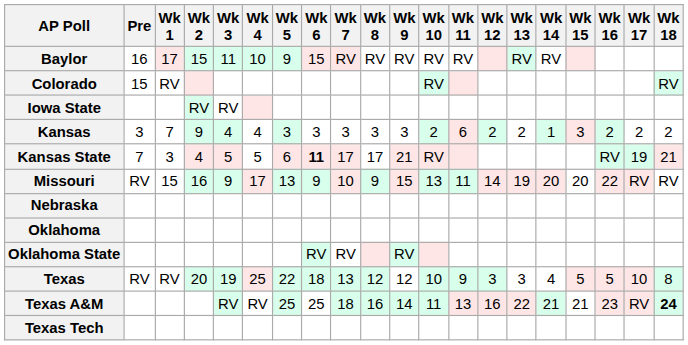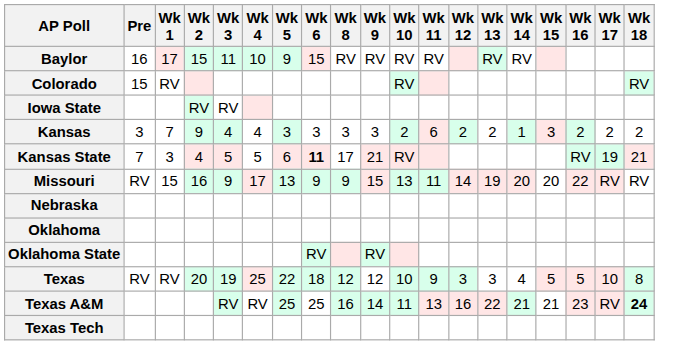 <table class="wikitable" style="white-space:nowrap;font-size:80%;">
 <tr>
 <th>AP Poll</th>
 <th>Pre</th>
 <th>Wk<br>1</th>
 <th>Wk<br>2</th>
 <th>Wk<br>3</th>
 <th>Wk<br>4</th>
 <th>Wk<br>5</th>
 <th>Wk<br>6</th>
-<th>Wk<br>7</th>
 <th>Wk<br>8</th>
 <th>Wk<br>9</th>
 <th>Wk<br>10</th>
 <th>Wk<br>11</th>
 <th>Wk<br>12</th>
 <th>Wk<br>13</th>
 <th>Wk<br>14</th>
 <th>Wk<br>15</th>
 <th>Wk<br>16</th>
 <th>Wk<br>17</th>
 <th>Wk<br>18</th>
 </tr>
 <tr style="text-align:center;">
 <th>Baylor</th>
 <td style="background:#FFF;">16</td>
 <td style="background:#FFE6E6;">17</td>
 <td style="background:#D8FFEB;">15</td>
 <td style="background:#D8FFEB;">11</td>
 <td style="background:#D8FFEB;">10</td>
 <td style="background:#D8FFEB;">9</td>
 <td style="background:#FFE6E6;">15</td>
-<td style="background:#FFE6E6;">RV</td>
 <td style="background:#FFF;">RV</td>
 <td style="background:#FFF;">RV</td>
 <td style="background:#FFF;">RV</td>
 <td style="background:#FFF;">RV</td>
 <td style="background:#FFE6E6;"></td>
 <td style="background:#D8FFEB;">RV</td>
 <td style="background:#FFF;">RV</td>
 <td style="background:#FFE6E6;"></td>
 <td style="background:#FFF;"></td>
 <td style="background:#FFF;"></td>
 <td style="background:#FFF;"></td>
 </tr>
 <tr style="text-align:center;">
 <th>Colorado</th>
 <td style="background:#FFF;">15</td>
 <td style="background:#FFF;">RV</td>
 <td style="background:#FFE6E6;"></td>
-<td style="background:#FFF;"></td>
 <td style="background:#FFF;"></td>
 <td style="background:#FFF;"></td>
 <td style="background:#FFF;"></td>
 <td style="background:#FFF;"></td>
 <td style="background:#FFF;"></td>
 <td style="background:#FFF;"></td>
 <td style="background:#D8FFEB;">RV</td>
 <td style="background:#FFE6E6;"></td>
 <td style="background:#FFF;"></td>
 <td style="background:#FFF;"></td>
 <td style="background:#FFF;"></td>
 <td style="background:#FFF;"></td>
 <td style="background:#FFF;"></td>
 <td style="background:#FFF;"></td>
 <td style="background:#D8FFEB;">RV</td>
 </tr>
 <tr style="text-align:center;">
 <th>Iowa State</th>
 <td style="background:#FFF;"></td>
 <td style="background:#FFF;"></td>
 <td style="background:#D8FFEB;">RV</td>
 <td style="background:#FFF;">RV</td>
 <td style="background:#FFE6E6;"></td>
 <td style="background:#FFF;"></td>
 <td style="background:#FFF;"></td>
 <td style="background:#FFF;"></td>
 <td style="background:#FFF;"></td>
 <td style="background:#FFF;"></td>
 <td style="background:#FFF;"></td>
 <td style="background:#FFF;"></td>
 <td style="background:#FFF;"></td>
 <td style="background:#FFF;"></td>
 <td style="background:#FFF;"></td>
 <td style="background:#FFF;"></td>
 <td style="background:#FFF;"></td>
 <td style="background:#FFF;"></td>
-<td style="background:#FFF;"></td>
 </tr>
 <tr style="text-align:center;">
 <th>Kansas</th>
 <td style="background:#FFF;">3</td>
 <td style="background:#FFF;">7</td>
 <td style="background:#D8FFEB;">9</td>
 <td style="background:#D8FFEB;">4</td>
 <td style="background:#FFF;">4</td>
 <td style="background:#D8FFEB;">3</td>
-<td style="background:#FFF;">3</td>
 <td style="background:#FFF;">3</td>
 <td style="background:#FFF;">3</td>
 <td style="background:#FFF;">3</td>
 <td style="background:#D8FFEB;">2</td>
 <td style="background:#FFE6E6;">6</td>
 <td style="background:#D8FFEB;">2</td>
 <td style="background:#FFF;">2</td>
 <td style="background:#D8FFEB;">1</td>
 <td style="background:#FFE6E6;">3</td>
 <td style="background:#D8FFEB;">2</td>
 <td style="background:#FFF;">2</td>
 <td style="background:#FFF;">2</td>
 </tr>
 <tr style="text-align:center;">
 <th>Kansas State</th>
 <td style="background:#FFF;">7</td>
 <td style="background:#FFF;">3</td>
 <td style="background:#FFE6E6;">4</td>
 <td style="background:#FFE6E6;">5</td>
 <td style="background:#FFF;">5</td>
 <td style="background:#FFE6E6;">6</td>
 <td style="background:#FFE6E6;"><strong>11</strong></td>
-<td style="background:#FFE6E6;">17</td>
 <td style="background:#FFF;">17</td>
 <td style="background:#FFE6E6;">21</td>
 <td style="background:#FFE6E6;">RV</td>
 <td style="background:#FFE6E6;"></td>
 <td style="background:#FFF;"></td>
 <td style="background:#FFF;"></td>
 <td style="background:#FFF;"></td>
 <td style="background:#FFF;"></td>
 <td style="background:#D8FFEB;">RV</td>
 <td style="background:#D8FFEB;">19</td>
 <td style="background:#FFE6E6;">21</td>
 </tr>
 <tr style="text-align:center;">
 <th>Missouri</th>
 <td style="background:#FFF;">RV</td>
 <td style="background:#FFF;">15</td>
 <td style="background:#D8FFEB;">16</td>
 <td style="background:#D8FFEB;">9</td>
 <td style="background:#FFE6E6;">17</td>
 <td style="background:#D8FFEB;">13</td>
 <td style="background:#D8FFEB;">9</td>
-<td style="background:#FFE6E6;">10</td>
 <td style="background:#D8FFEB;">9</td>
 <td style="background:#FFE6E6;">15</td>
 <td style="background:#D8FFEB;">13</td>
 <td style="background:#D8FFEB;">11</td>
 <td style="background:#FFE6E6;">14</td>
 <td style="background:#FFE6E6;">19</td>
 <td style="background:#FFE6E6;">20</td>
 <td style="background:#FFF;">20</td>
 <td style="background:#FFE6E6;">22</td>
 <td style="background:#FFE6E6;">RV</td>
 <td style="background:#FFF;">RV</td>
 </tr>
 <tr style="text-align:center;">
 <th>Nebraska</th>
-<td style="background:#FFF;"></td>
 <td style="background:#FFF;"></td>
 <td style="background:#FFF;"></td>
 <td style="background:#FFF;"></td>
 <td style="background:#FFF;"></td>
 <td style="background:#FFF;"></td>
 <td style="background:#FFF;"></td>
 <td style="background:#FFF;"></td>
 <td style="background:#FFF;"></td>
 <td style="background:#FFF;"></td>
 <td style="background:#FFF;"></td>
 <td style="background:#FFF;"></td>
 <td style="background:#FFF;"></td>
 <td style="background:#FFF;"></td>
 <td style="background:#FFF;"></td>
 <td style="background:#FFF;"></td>
 <td style="background:#FFF;"></td>
 <td style="background:#FFF;"></td>
 <td style="background:#FFF;"></td>
 </tr>
 <tr style="text-align:center;">
 <th>Oklahoma</th>
 <td style="background:#FFF;"></td>
 <td style="background:#FFF;"></td>
 <td style="background:#FFF;"></td>
 <td style="background:#FFF;"></td>
 <td style="background:#FFF;"></td>
 <td style="background:#FFF;"></td>
 <td style="background:#FFF;"></td>
 <td style="background:#FFF;"></td>
 <td style="background:#FFF;"></td>
 <td style="background:#FFF;"></td>
 <td style="background:#FFF;"></td>
 <td style="background:#FFF;"></td>
 <td style="background:#FFF;"></td>
 <td style="background:#FFF;"></td>
 <td style="background:#FFF;"></td>
 <td style="background:#FFF;"></td>
 <td style="background:#FFF;"></td>
 <td style="background:#FFF;"></td>
-<td style="background:#FFF;"></td>
 </tr>
 <tr style="text-align:center;">
 <th>Oklahoma State</th>
 <td style="background:#FFF;"></td>
 <td style="background:#FFF;"></td>
 <td style="background:#FFF;"></td>
 <td style="background:#FFF;"></td>
 <td style="background:#FFF;"></td>
 <td style="background:#FFF;"></td>
 <td style="background:#D8FFEB;">RV</td>
-<td style="background:#FFF;">RV</td>
 <td style="background:#FFE6E6;"></td>
 <td style="background:#D8FFEB;">RV</td>
 <td style="background:#FFE6E6;"></td>
 <td style="background:#FFF;"></td>
 <td style="background:#FFF;"></td>
 <td style="background:#FFF;"></td>
 <td style="background:#FFF;"></td>
 <td style="background:#FFF;"></td>
 <td style="background:#FFF;"></td>
 <td style="background:#FFF;"></td>
 <td style="background:#FFF;"></td>
 </tr>
 <tr style="text-align:center;">
 <th>Texas</th>
 <td style="background:#FFF;">RV</td>
 <td style="background:#FFF;">RV</td>
 <td style="background:#D8FFEB;">20</td>
 <td style="background:#D8FFEB;">19</td>
 <td style="background:#FFE6E6;">25</td>
 <td style="background:#D8FFEB;">22</td>
 <td style="background:#D8FFEB;">18</td>
-<td style="background:#D8FFEB;">13</td>
 <td style="background:#D8FFEB;">12</td>
 <td style="background:#FFF;">12</td>
 <td style="background:#D8FFEB;">10</td>
 <td style="background:#D8FFEB;">9</td>
 <td style="background:#D8FFEB;">3</td>
 <td style="background:#FFF;">3</td>
 <td style="background:#FFF;">4</td>
 <td style="background:#FFE6E6;">5</td>
 <td style="background:#FFE6E6;">5</td>
 <td style="background:#FFE6E6;">10</td>
 <td style="background:#D8FFEB;">8</td>
 </tr>
 <tr style="text-align:center;">
 <th>Texas A&M</th>
 <td style="background:#FFF;"></td>
 <td style="background:#FFF;"></td>
 <td style="background:#FFF;"></td>
 <td style="background:#D8FFEB;">RV</td>
 <td style="background:#FFF;">RV</td>
 <td style="background:#D8FFEB;">25</td>
 <td style="background:#FFF;">25</td>
-<td style="background:#D8FFEB;">18</td>
 <td style="background:#D8FFEB;">16</td>
 <td style="background:#D8FFEB;">14</td>
 <td style="background:#D8FFEB;">11</td>
 <td style="background:#FFE6E6;">13</td>
 <td style="background:#FFE6E6;">16</td>
 <td style="background:#FFE6E6;">22</td>
 <td style="background:#D8FFEB;">21</td>
 <td style="background:#FFF;">21</td>
 <td style="background:#FFE6E6;">23</td>
 <td style="background:#FFE6E6;">RV</td>
 <td style="background:#D8FFEB;"><strong>24</strong></td>
 </tr>
 <tr style="text-align:center;">
 <th>Texas Tech</th>
 <td style="background:#FFF;"></td>
 <td style="background:#FFF;"></td>
 <td style="background:#FFF;"></td>
 <td style="background:#FFF;"></td>
 <td style="background:#FFF;"></td>
 <td style="background:#FFF;"></td>
 <td style="background:#FFF;"></td>
 <td style="background:#FFF;"></td>
 <td style="background:#FFF;"></td>
 <td style="background:#FFF;"></td>
 <td style="background:#FFF;"></td>
 <td style="background:#FFF;"></td>
 <td style="background:#FFF;"></td>
 <td style="background:#FFF;"></td>
 <td style="background:#FFF;"></td>
 <td style="background:#FFF;"></td>
 <td style="background:#FFF;"></td>
 <td style="background:#FFF;"></td>
-<td style="background:#FFF;"></td>
 </tr>
 </table>
